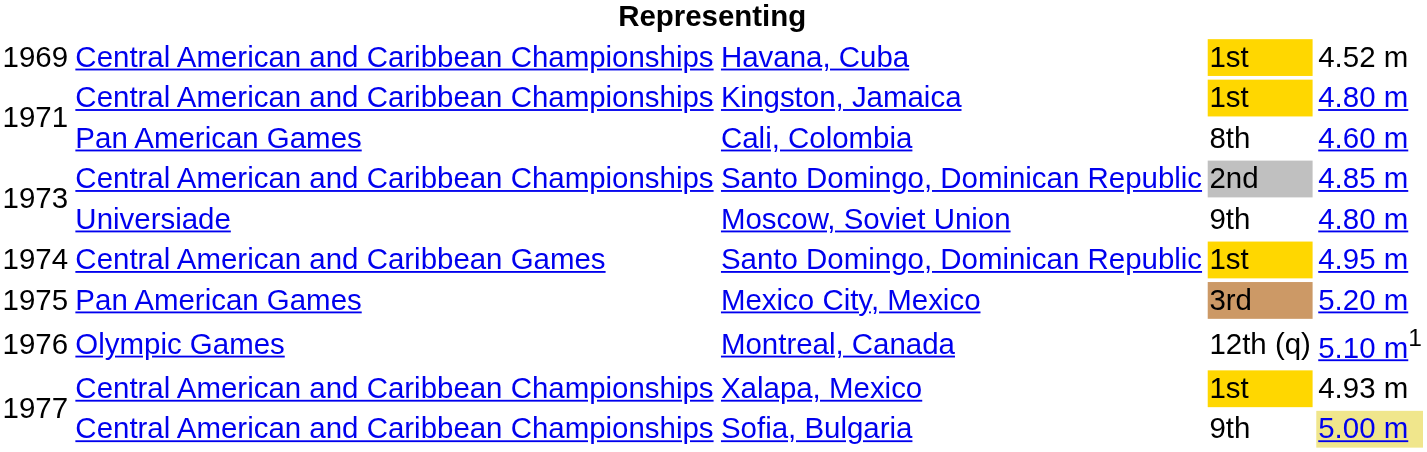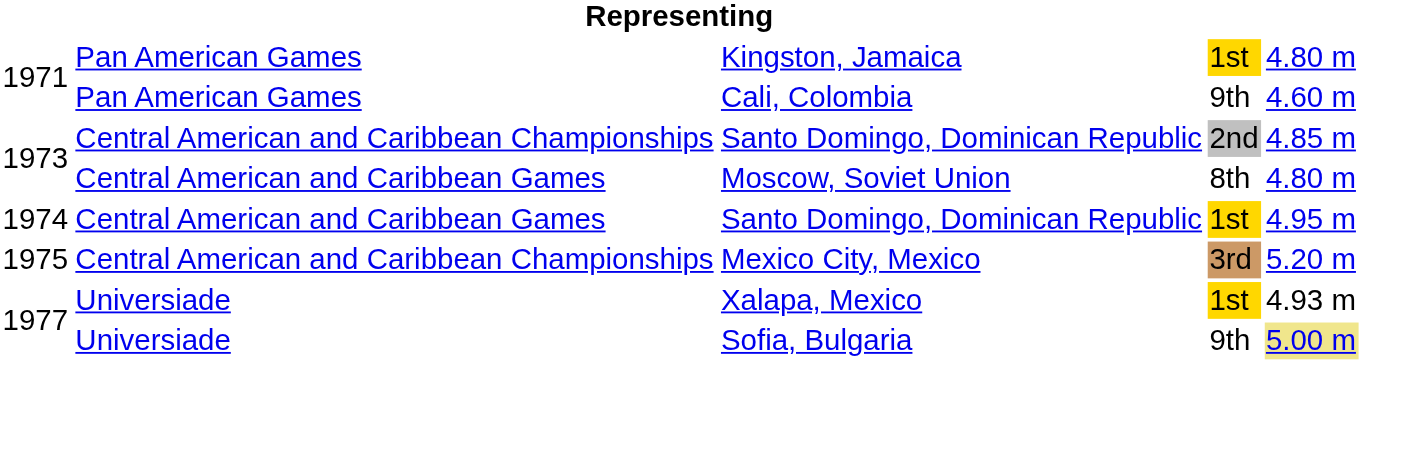 <table>
 <tr>
 <th colspan="5">Representing </th>
 </tr>
 <tr>
-<td>1969</td>
-<td><a href='#'>Central American and Caribbean Championships</a></td>
-<td><a href='#'>Havana, Cuba</a></td>
-<td bgcolor=gold>1st</td>
-<td>4.52 m</td>
-</tr>
-<tr>
 <td rowspan=2>1971</td>
-<td><a href='#'>Central American and Caribbean Championships</a></td>
+<td><a href='#'>Pan American Games</a></td>
 <td><a href='#'>Kingston, Jamaica</a></td>
 <td bgcolor=gold>1st</td>
 <td><a href='#'>4.80 m</a></td>
 </tr>
 <tr>
 <td><a href='#'>Pan American Games</a></td>
 <td><a href='#'>Cali, Colombia</a></td>
-<td>8th</td>
+<td>9th</td>
 <td><a href='#'>4.60 m</a></td>
 </tr>
 <tr>
 <td rowspan=2>1973</td>
 <td><a href='#'>Central American and Caribbean Championships</a></td>
 <td><a href='#'>Santo Domingo, Dominican Republic</a></td>
 <td bgcolor=silver>2nd</td>
 <td><a href='#'>4.85 m</a></td>
 </tr>
 <tr>
-<td><a href='#'>Universiade</a></td>
+<td><a href='#'>Central American and Caribbean Games</a></td>
 <td><a href='#'>Moscow, Soviet Union</a></td>
-<td>9th</td>
+<td>8th</td>
 <td><a href='#'>4.80 m</a></td>
 </tr>
 <tr>
 <td>1974</td>
 <td><a href='#'>Central American and Caribbean Games</a></td>
 <td><a href='#'>Santo Domingo, Dominican Republic</a></td>
 <td bgcolor=gold>1st</td>
 <td><a href='#'>4.95 m</a></td>
 </tr>
 <tr>
 <td>1975</td>
-<td><a href='#'>Pan American Games</a></td>
+<td><a href='#'>Central American and Caribbean Championships</a></td>
 <td><a href='#'>Mexico City, Mexico</a></td>
 <td bgcolor=cc9966>3rd</td>
 <td><a href='#'>5.20 m</a></td>
 </tr>
 <tr>
-<td>1976</td>
-<td><a href='#'>Olympic Games</a></td>
-<td><a href='#'>Montreal, Canada</a></td>
-<td>12th (q)</td>
-<td><a href='#'>5.10 m</a><sup>1</sup></td>
-</tr>
-<tr>
 <td rowspan=2>1977</td>
-<td><a href='#'>Central American and Caribbean Championships</a></td>
+<td><a href='#'>Universiade</a></td>
 <td><a href='#'>Xalapa, Mexico</a></td>
 <td bgcolor=gold>1st</td>
 <td>4.93 m</td>
 </tr>
 <tr>
-<td><a href='#'>Central American and Caribbean Championships</a></td>
+<td><a href='#'>Universiade</a></td>
 <td><a href='#'>Sofia, Bulgaria</a></td>
 <td>9th</td>
 <td style="background: khaki;"><a href='#'>5.00 m</a></td>
 </tr>
 </table>
